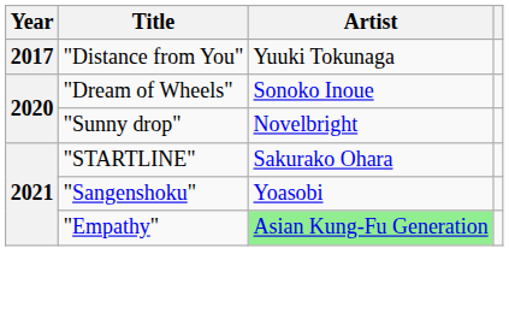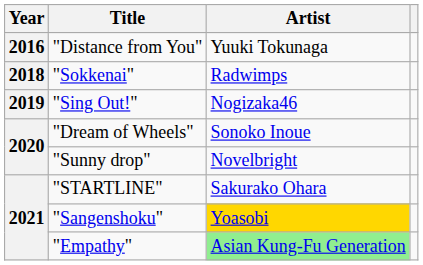 <table class="wikitable plainrowheaders sortable" style="font-size:100%">
 <tr>
 <th scope="col">Year</th>
 <th scope="col">Title</th>
 <th scope="col" class="unsortable">Artist</th>
 <th scope="col" class="unsortable"></th>
 </tr>
 <tr>
-<th scope="row">2017</th>
+<th scope="row">2016</th>
 <td>"Distance from You"</td>
 <td>Yuuki Tokunaga</td>
+<td style="text-align:center;"></td>
+</tr>
+<tr>
+<th scope="row">2018</th>
+<td>"<a href='#'>Sokkenai</a>"</td>
+<td><a href='#'>Radwimps</a></td>
+<td style="text-align:center;"></td>
+</tr>
+<tr>
+<th scope="row">2019</th>
+<td>"<a href='#'>Sing Out!</a>"</td>
+<td><a href='#'>Nogizaka46</a></td>
 <td style="text-align:center;"></td>
 </tr>
 <tr>
 <th scope="row" rowspan="2">2020</th>
 <td>"Dream of Wheels"</td>
 <td><a href='#'>Sonoko Inoue</a></td>
 <td style="text-align:center;"></td>
 </tr>
 <tr>
 <td>"Sunny drop"</td>
 <td><a href='#'>Novelbright</a></td>
 <td style="text-align:center;"></td>
 </tr>
 <tr>
 <th rowspan="3" scope="row">2021</th>
 <td>"STARTLINE"</td>
 <td><a href='#'>Sakurako Ohara</a></td>
 <td style="text-align:center;"></td>
 </tr>
 <tr>
 <td>"<a href='#'>Sangenshoku</a>"</td>
-<td><a href='#'>Yoasobi</a></td>
+<td style="background: gold;"><a href='#'>Yoasobi</a></td>
 <td style="text-align:center;"></td>
 </tr>
 <tr>
 <td>"<a href='#'>Empathy</a>"</td>
 <td style="background: lightgreen;"><a href='#'>Asian Kung-Fu Generation</a></td>
 <td style="text-align:center;"></td>
 </tr>
 </table>
